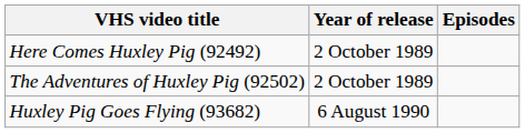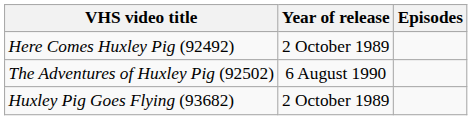 <table class="wikitable">
 <tr>
 <th>VHS video title</th>
 <th>Year of release</th>
 <th>Episodes</th>
 </tr>
 <tr>
 <td><em>Here Comes Huxley Pig</em> (92492)</td>
 <td align="center">2 October 1989</td>
 <td align="center"></td>
 </tr>
 <tr>
 <td><em>The Adventures of Huxley Pig</em> (92502)</td>
-<td align="center">2 October 1989</td>
+<td align="center">6 August 1990</td>
 <td align="center"></td>
 </tr>
 <tr>
 <td><em>Huxley Pig Goes Flying</em> (93682)</td>
-<td align="center">6 August 1990</td>
+<td align="center">2 October 1989</td>
 <td align="center"></td>
 </tr>
 </table>
